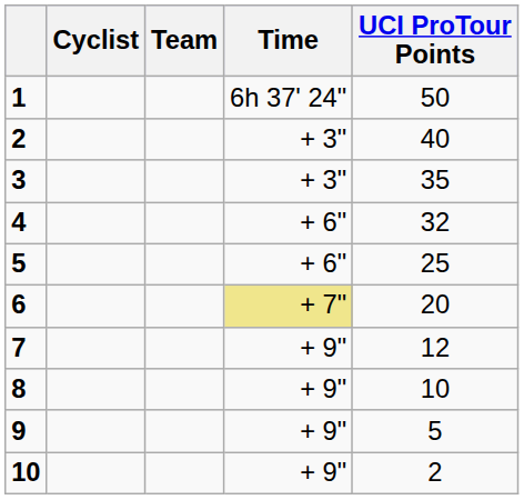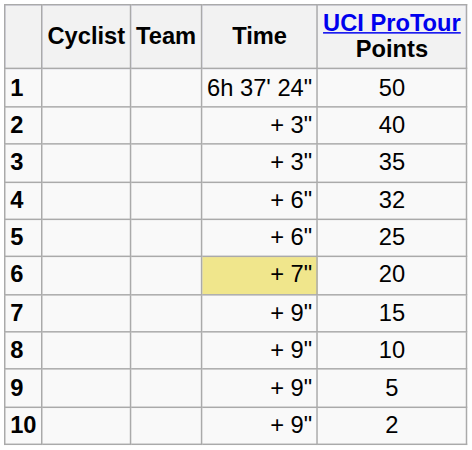 <table class="wikitable">
 <tr style="background:#ccccff;">
 <th></th>
 <th>Cyclist</th>
 <th>Team</th>
 <th>Time</th>
 <th><a href='#'>UCI ProTour</a><br>Points</th>
 </tr>
 <tr>
 <td><strong>1</strong></td>
 <td></td>
 <td></td>
 <td align=right>6h 37' 24"</td>
 <td align="center">50</td>
 </tr>
 <tr>
 <td><strong>2</strong></td>
 <td></td>
 <td></td>
 <td align=right>+ 3"</td>
 <td align="center">40</td>
 </tr>
 <tr>
 <td><strong>3</strong></td>
 <td></td>
 <td></td>
 <td align=right>+ 3"</td>
 <td align="center">35</td>
 </tr>
 <tr>
 <td><strong>4</strong></td>
 <td></td>
 <td></td>
 <td align=right>+ 6"</td>
 <td align="center">32</td>
 </tr>
 <tr>
 <td><strong>5</strong></td>
 <td></td>
 <td></td>
 <td align=right>+ 6"</td>
 <td align="center">25</td>
 </tr>
 <tr>
 <td><strong>6</strong></td>
 <td></td>
 <td></td>
 <td align=right style="background: khaki;">+ 7"</td>
 <td align="center">20</td>
 </tr>
 <tr>
 <td><strong>7</strong></td>
 <td></td>
 <td></td>
 <td align=right>+ 9"</td>
-<td align="center">12</td>
+<td align="center">15</td>
 </tr>
 <tr>
 <td><strong>8</strong></td>
 <td></td>
 <td></td>
 <td align=right>+ 9"</td>
 <td align="center">10</td>
 </tr>
 <tr>
 <td><strong>9</strong></td>
 <td></td>
 <td></td>
 <td align=right>+ 9"</td>
 <td align="center">5</td>
 </tr>
 <tr>
 <td><strong>10</strong></td>
 <td></td>
 <td></td>
 <td align=right>+ 9"</td>
 <td align="center">2</td>
 </tr>
 </table>
